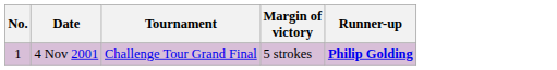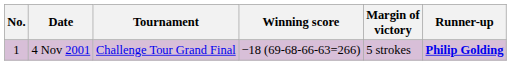 <table class="wikitable" style="font-size:95%;">
 <tr>
 <th>No.</th>
 <th>Date</th>
 <th>Tournament</th>
+<th>Winning score</th>
 <th>Margin of<br>victory</th>
 <th>Runner-up</th>
 </tr>
 <tr style="background:thistle;">
 <td align=center>1</td>
 <td align=right>4 Nov <a href='#'>2001</a></td>
 <td><a href='#'>Challenge Tour Grand Final</a></td>
+<td>−18 (69-68-66-63=266)</td>
 <td>5 strokes</td>
 <td><strong> <a href='#'>Philip Golding</a></strong></td>
 </tr>
 </table>
